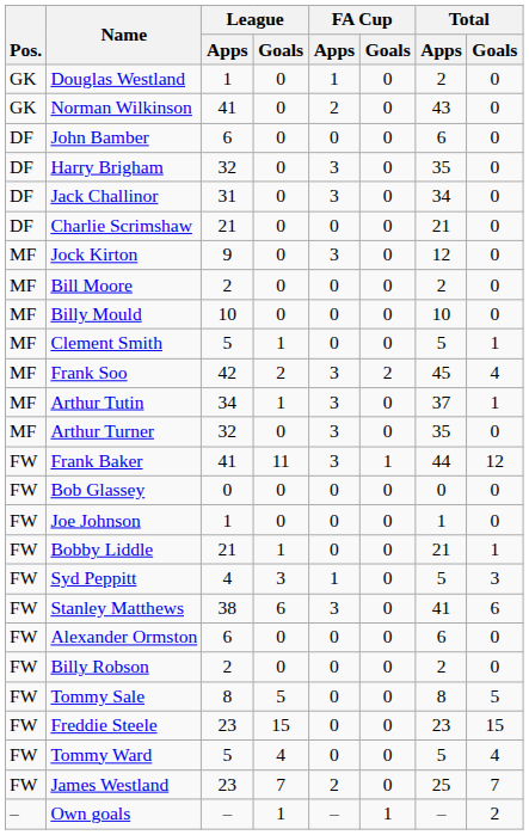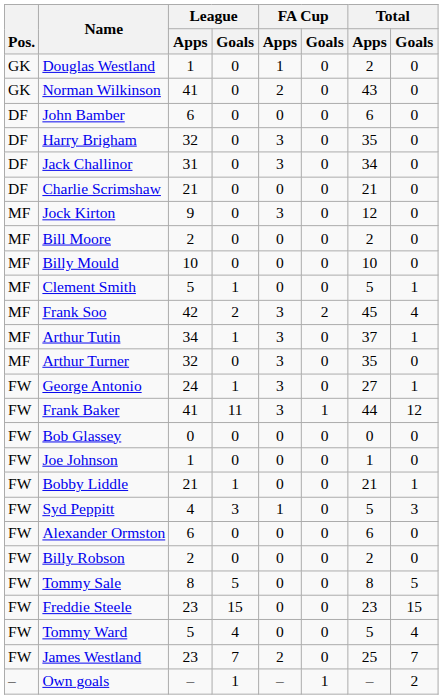 <table class="wikitable" style="text-align:center">
 <tr>
 <th rowspan="2" valign="bottom">Pos.</th>
 <th rowspan="2">Name</th>
 <th colspan="2" width="85">League</th>
 <th colspan="2" width="85">FA Cup</th>
 <th colspan="2" width="85">Total</th>
 </tr>
 <tr>
 <th>Apps</th>
 <th>Goals</th>
 <th>Apps</th>
 <th>Goals</th>
 <th>Apps</th>
 <th>Goals</th>
 </tr>
 <tr>
 <td align="left">GK</td>
 <td align="left"> <a href='#'>Douglas Westland</a></td>
 <td>1</td>
 <td>0</td>
 <td>1</td>
 <td>0</td>
 <td>2</td>
 <td>0</td>
 </tr>
 <tr>
 <td align="left">GK</td>
 <td align="left"> <a href='#'>Norman Wilkinson</a></td>
 <td>41</td>
 <td>0</td>
 <td>2</td>
 <td>0</td>
 <td>43</td>
 <td>0</td>
 </tr>
 <tr>
 <td align="left">DF</td>
 <td align="left"> <a href='#'>John Bamber</a></td>
 <td>6</td>
 <td>0</td>
 <td>0</td>
 <td>0</td>
 <td>6</td>
 <td>0</td>
 </tr>
 <tr>
 <td align="left">DF</td>
 <td align="left"> <a href='#'>Harry Brigham</a></td>
 <td>32</td>
 <td>0</td>
 <td>3</td>
 <td>0</td>
 <td>35</td>
 <td>0</td>
 </tr>
 <tr>
 <td align="left">DF</td>
 <td align="left"> <a href='#'>Jack Challinor</a></td>
 <td>31</td>
 <td>0</td>
 <td>3</td>
 <td>0</td>
 <td>34</td>
 <td>0</td>
 </tr>
 <tr>
 <td align="left">DF</td>
 <td align="left"> <a href='#'>Charlie Scrimshaw</a></td>
 <td>21</td>
 <td>0</td>
 <td>0</td>
 <td>0</td>
 <td>21</td>
 <td>0</td>
 </tr>
 <tr>
 <td align="left">MF</td>
 <td align="left"> <a href='#'>Jock Kirton</a></td>
 <td>9</td>
 <td>0</td>
 <td>3</td>
 <td>0</td>
 <td>12</td>
 <td>0</td>
 </tr>
 <tr>
 <td align="left">MF</td>
 <td align="left"> <a href='#'>Bill Moore</a></td>
 <td>2</td>
 <td>0</td>
 <td>0</td>
 <td>0</td>
 <td>2</td>
 <td>0</td>
 </tr>
 <tr>
 <td align="left">MF</td>
 <td align="left"> <a href='#'>Billy Mould</a></td>
 <td>10</td>
 <td>0</td>
 <td>0</td>
 <td>0</td>
 <td>10</td>
 <td>0</td>
 </tr>
 <tr>
 <td align="left">MF</td>
 <td align="left"> <a href='#'>Clement Smith</a></td>
 <td>5</td>
 <td>1</td>
 <td>0</td>
 <td>0</td>
 <td>5</td>
 <td>1</td>
 </tr>
 <tr>
 <td align="left">MF</td>
 <td align="left"> <a href='#'>Frank Soo</a></td>
 <td>42</td>
 <td>2</td>
 <td>3</td>
 <td>2</td>
 <td>45</td>
 <td>4</td>
 </tr>
 <tr>
 <td align="left">MF</td>
 <td align="left"> <a href='#'>Arthur Tutin</a></td>
 <td>34</td>
 <td>1</td>
 <td>3</td>
 <td>0</td>
 <td>37</td>
 <td>1</td>
 </tr>
 <tr>
 <td align="left">MF</td>
 <td align="left"> <a href='#'>Arthur Turner</a></td>
 <td>32</td>
 <td>0</td>
 <td>3</td>
 <td>0</td>
 <td>35</td>
 <td>0</td>
 </tr>
 <tr>
 <td align="left">FW</td>
+<td align="left"> <a href='#'>George Antonio</a></td>
+<td>24</td>
+<td>1</td>
+<td>3</td>
+<td>0</td>
+<td>27</td>
+<td>1</td>
+</tr>
+<tr>
+<td align="left">FW</td>
 <td align="left"> <a href='#'>Frank Baker</a></td>
 <td>41</td>
 <td>11</td>
 <td>3</td>
 <td>1</td>
 <td>44</td>
 <td>12</td>
 </tr>
 <tr>
 <td align="left">FW</td>
 <td align="left"> <a href='#'>Bob Glassey</a></td>
 <td>0</td>
 <td>0</td>
 <td>0</td>
 <td>0</td>
 <td>0</td>
 <td>0</td>
 </tr>
 <tr>
 <td align="left">FW</td>
 <td align="left"> <a href='#'>Joe Johnson</a></td>
 <td>1</td>
 <td>0</td>
 <td>0</td>
 <td>0</td>
 <td>1</td>
 <td>0</td>
 </tr>
 <tr>
 <td align="left">FW</td>
 <td align="left"> <a href='#'>Bobby Liddle</a></td>
 <td>21</td>
 <td>1</td>
 <td>0</td>
 <td>0</td>
 <td>21</td>
 <td>1</td>
 </tr>
 <tr>
 <td align="left">FW</td>
 <td align="left"> <a href='#'>Syd Peppitt</a></td>
 <td>4</td>
 <td>3</td>
 <td>1</td>
 <td>0</td>
 <td>5</td>
 <td>3</td>
-</tr>
-<tr>
-<td align="left">FW</td>
-<td align="left"> <a href='#'>Stanley Matthews</a></td>
-<td>38</td>
-<td>6</td>
-<td>3</td>
-<td>0</td>
-<td>41</td>
-<td>6</td>
 </tr>
 <tr>
 <td align="left">FW</td>
 <td align="left"> <a href='#'>Alexander Ormston</a></td>
 <td>6</td>
 <td>0</td>
 <td>0</td>
 <td>0</td>
 <td>6</td>
 <td>0</td>
 </tr>
 <tr>
 <td align="left">FW</td>
 <td align="left"> <a href='#'>Billy Robson</a></td>
 <td>2</td>
 <td>0</td>
 <td>0</td>
 <td>0</td>
 <td>2</td>
 <td>0</td>
 </tr>
 <tr>
 <td align="left">FW</td>
 <td align="left"> <a href='#'>Tommy Sale</a></td>
 <td>8</td>
 <td>5</td>
 <td>0</td>
 <td>0</td>
 <td>8</td>
 <td>5</td>
 </tr>
 <tr>
 <td align="left">FW</td>
 <td align="left"> <a href='#'>Freddie Steele</a></td>
 <td>23</td>
 <td>15</td>
 <td>0</td>
 <td>0</td>
 <td>23</td>
 <td>15</td>
 </tr>
 <tr>
 <td align="left">FW</td>
 <td align="left"> <a href='#'>Tommy Ward</a></td>
 <td>5</td>
 <td>4</td>
 <td>0</td>
 <td>0</td>
 <td>5</td>
 <td>4</td>
 </tr>
 <tr>
 <td align="left">FW</td>
 <td align="left"> <a href='#'>James Westland</a></td>
 <td>23</td>
 <td>7</td>
 <td>2</td>
 <td>0</td>
 <td>25</td>
 <td>7</td>
 </tr>
 <tr>
 <td align="left">–</td>
 <td align="left"><a href='#'>Own goals</a></td>
 <td>–</td>
 <td>1</td>
 <td>–</td>
 <td>1</td>
 <td>–</td>
 <td>2</td>
 </tr>
 </table>
